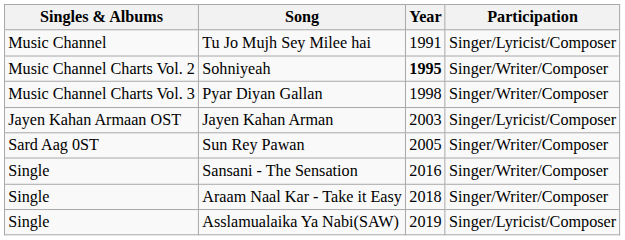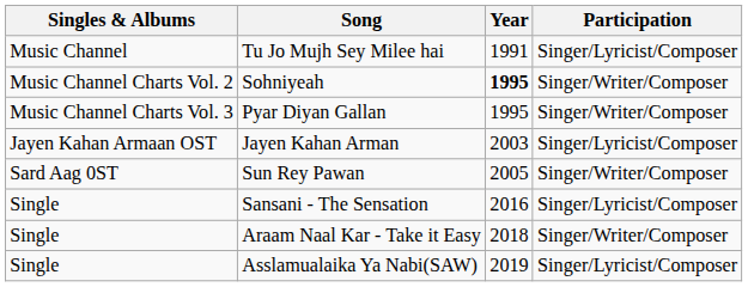 <table class="wikitable">
 <tr>
 <th>Singles & Albums</th>
 <th>Song</th>
 <th>Year</th>
 <th>Participation</th>
 </tr>
 <tr>
 <td>Music Channel</td>
 <td>Tu Jo Mujh Sey Milee hai</td>
 <td>1991</td>
 <td>Singer/Lyricist/Composer</td>
 </tr>
 <tr>
 <td>Music Channel Charts Vol. 2</td>
 <td>Sohniyeah</td>
 <td><strong>1995</strong></td>
 <td>Singer/Writer/Composer</td>
 </tr>
 <tr>
 <td>Music Channel Charts Vol. 3</td>
 <td>Pyar Diyan Gallan</td>
-<td>1998</td>
+<td>1995</td>
 <td>Singer/Writer/Composer</td>
 </tr>
 <tr>
 <td>Jayen Kahan Armaan OST</td>
 <td>Jayen Kahan Arman</td>
 <td>2003</td>
 <td>Singer/Lyricist/Composer</td>
 </tr>
 <tr>
 <td>Sard Aag 0ST</td>
 <td>Sun Rey Pawan</td>
 <td>2005</td>
 <td>Singer/Writer/Composer</td>
 </tr>
 <tr>
 <td>Single</td>
 <td>Sansani - The Sensation</td>
 <td>2016</td>
-<td>Singer/Writer/Composer</td>
+<td>Singer/Lyricist/Composer</td>
 </tr>
 <tr>
 <td>Single</td>
 <td>Araam Naal Kar - Take it Easy</td>
 <td>2018</td>
 <td>Singer/Writer/Composer</td>
 </tr>
 <tr>
 <td>Single</td>
 <td>Asslamualaika Ya Nabi(SAW)</td>
 <td>2019</td>
 <td>Singer/Lyricist/Composer</td>
 </tr>
 </table>
